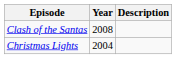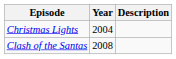 <table class="wikitable sortable">
 <tr>
 <th>Episode</th>
 <th>Year</th>
 <th>Description</th>
 </tr>
 <tr>
+<td><em><a href='#'>Christmas Lights</a></em></td>
+<td>2004</td>
+<td></td>
+</tr>
+<tr>
 <td><em><a href='#'>Clash of the Santas</a></em></td>
 <td>2008</td>
 <td></td>
 </tr>
-<tr>
-<td><em><a href='#'>Christmas Lights</a></em></td>
-<td>2004</td>
-<td></td>
-</tr>
 </table>
